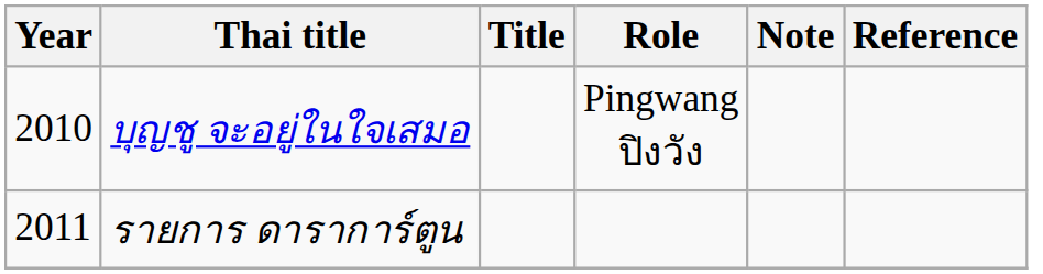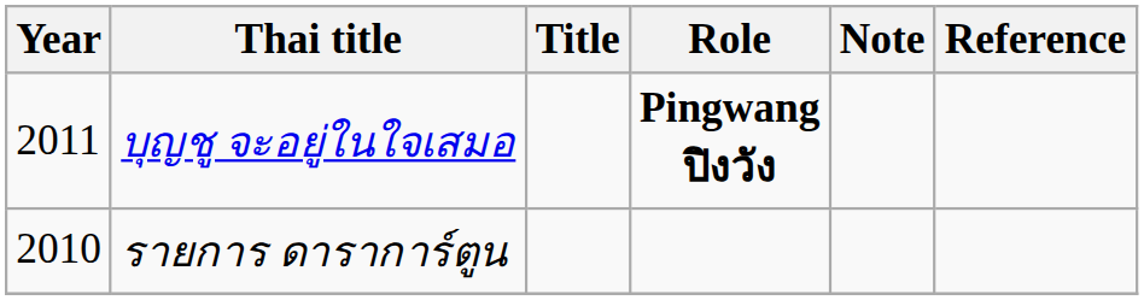 <table class="wikitable">
 <tr>
 <th>Year</th>
 <th>Thai title</th>
 <th>Title</th>
 <th>Role</th>
 <th>Note</th>
 <th>Reference</th>
 </tr>
 <tr>
-<td>2010</td>
+<td>2011</td>
 <td><em><a href='#'>บุญชู จะอยู่ในใจเสมอ</a></em></td>
 <td><em> </em></td>
-<td align="center">Pingwang <br> ปิงวัง</td>
+<td align="center"><strong>Pingwang <br> ปิงวัง</strong></td>
 <td align="center"></td>
 <td align="center"></td>
 </tr>
 <tr>
-<td>2011</td>
+<td>2010</td>
 <td><em>รายการ ดาราการ์ตูน</em></td>
 <td><em> </em></td>
 <td align="center"></td>
 <td align="center"></td>
 <td align="center"></td>
 </tr>
 <tr>
 </tr>
 </table>
